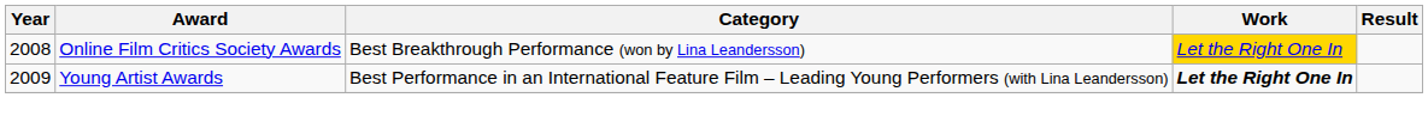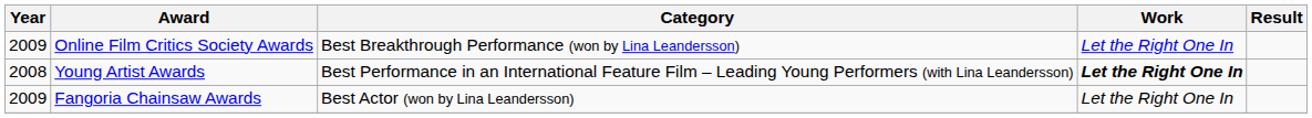 <table class="wikitable">
 <tr>
 <th>Year</th>
 <th>Award</th>
 <th>Category</th>
 <th>Work</th>
 <th>Result</th>
 </tr>
 <tr>
-<td>2008</td>
+<td>2009</td>
 <td><a href='#'>Online Film Critics Society Awards</a></td>
 <td>Best Breakthrough Performance <small>(won by <a href='#'>Lina Leandersson</a>)</small></td>
-<td style="background: gold;"><em><a href='#'>Let the Right One In</a></em></td>
+<td><em><a href='#'>Let the Right One In</a></em></td>
 <td></td>
 </tr>
 <tr>
-<td>2009</td>
+<td>2008</td>
 <td><a href='#'>Young Artist Awards</a></td>
 <td>Best Performance in an International Feature Film – Leading Young Performers <small>(with Lina Leandersson)</small></td>
 <td><strong><em>Let the Right One In</em></strong></td>
 <td></td>
 </tr>
 <tr>
+<td>2009</td>
+<td><a href='#'>Fangoria Chainsaw Awards</a></td>
+<td>Best Actor <small>(won by Lina Leandersson)</small></td>
+<td><em>Let the Right One In</em></td>
+<td></td>
+</tr>
+<tr>
 </tr>
 </table>
